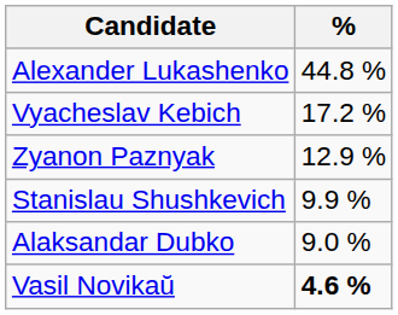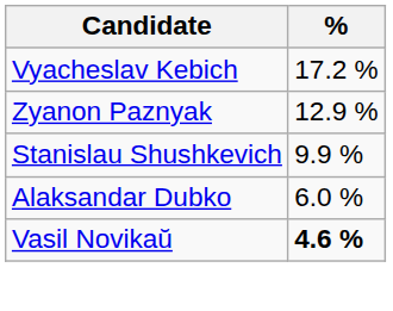 <table class="wikitable">
 <tr>
 <th>Candidate</th>
 <th>%</th>
-</tr>
-<tr>
-<td><a href='#'>Alexander Lukashenko</a></td>
-<td>44.8 %</td>
 </tr>
 <tr>
 <td><a href='#'>Vyacheslav Kebich</a></td>
 <td>17.2 %</td>
 </tr>
 <tr>
 <td><a href='#'>Zyanon Paznyak</a></td>
 <td>12.9 %</td>
 </tr>
 <tr>
 <td><a href='#'>Stanislau Shushkevich</a></td>
 <td>9.9 %</td>
 </tr>
 <tr>
 <td><a href='#'>Alaksandar Dubko</a></td>
-<td>9.0 %</td>
+<td>6.0 %</td>
 </tr>
 <tr>
 <td><a href='#'>Vasil Novikaŭ</a></td>
 <td><strong>4.6 %</strong></td>
 </tr>
 </table>
